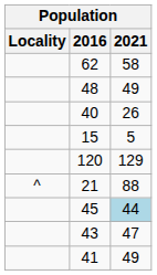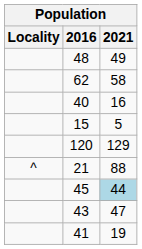 <table class="wikitable" style="text-align:center;">
 <tr>
 <th colspan="3" style="text-align:center;  font-weight:bold">Population</th>
 </tr>
 <tr>
 <th style="text-align:center; background:  font-weight:bold">Locality</th>
 <th style="text-align:center; background:  font-weight:bold"><strong>2016</strong></th>
 <th style="text-align:center; background:  font-weight:bold"><strong>2021</strong></th>
 </tr>
 <tr>
 <td></td>
+<td>48</td>
+<td>49</td>
+</tr>
+<tr>
+<td></td>
 <td>62</td>
 <td>58</td>
 </tr>
 <tr>
 <td></td>
-<td>48</td>
-<td>49</td>
-</tr>
-<tr>
-<td></td>
 <td>40</td>
-<td>26</td>
+<td>16</td>
 </tr>
 <tr>
 <td></td>
 <td>15</td>
 <td>5</td>
 </tr>
 <tr>
 <td></td>
 <td>120</td>
 <td>129</td>
 </tr>
 <tr>
 <td>^</td>
 <td>21</td>
 <td>88</td>
 </tr>
 <tr>
 <td></td>
 <td>45</td>
 <td style="background: lightblue;">44</td>
 </tr>
 <tr>
 <td></td>
 <td>43</td>
 <td>47</td>
 </tr>
 <tr>
 <td></td>
 <td>41</td>
-<td>49</td>
+<td>19</td>
 </tr>
 </table>
